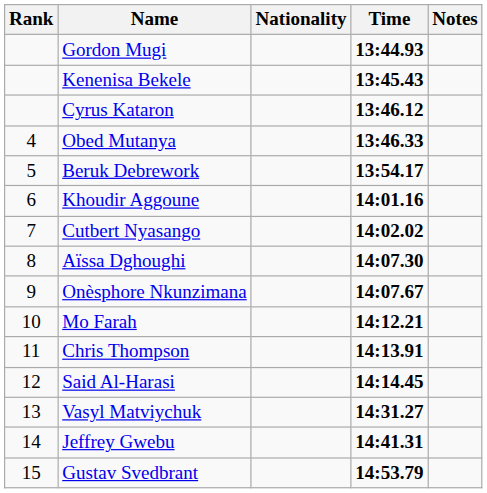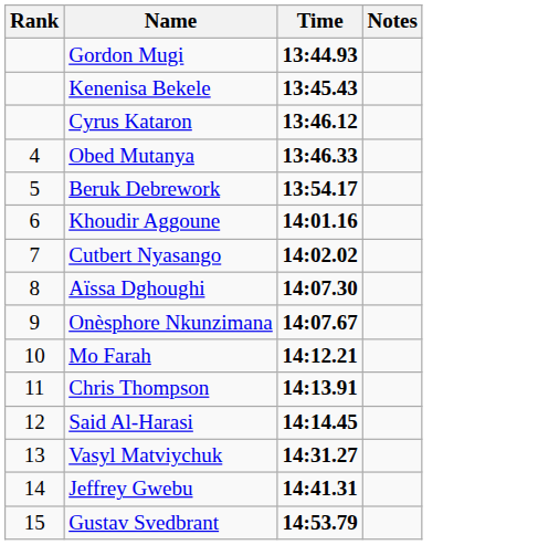 <table class="wikitable sortable" style="text-align:center">
 <tr>
 <th>Rank</th>
 <th>Name</th>
-<th>Nationality</th>
 <th>Time</th>
 <th>Notes</th>
 </tr>
 <tr>
 <td></td>
 <td align=left><a href='#'>Gordon Mugi</a></td>
-<td align=left></td>
 <td><strong>13:44.93</strong></td>
 <td></td>
 </tr>
 <tr>
 <td></td>
 <td align=left><a href='#'>Kenenisa Bekele</a></td>
-<td align=left></td>
 <td><strong>13:45.43</strong></td>
 <td></td>
 </tr>
 <tr>
 <td></td>
 <td align=left><a href='#'>Cyrus Kataron</a></td>
-<td align=left></td>
 <td><strong>13:46.12</strong></td>
 <td></td>
 </tr>
 <tr>
 <td>4</td>
 <td align=left><a href='#'>Obed Mutanya</a></td>
-<td align=left></td>
 <td><strong>13:46.33</strong></td>
 <td></td>
 </tr>
 <tr>
 <td>5</td>
 <td align=left><a href='#'>Beruk Debrework</a></td>
-<td align=left></td>
 <td><strong>13:54.17</strong></td>
 <td></td>
 </tr>
 <tr>
 <td>6</td>
 <td align=left><a href='#'>Khoudir Aggoune</a></td>
-<td align=left></td>
 <td><strong>14:01.16</strong></td>
 <td></td>
 </tr>
 <tr>
 <td>7</td>
 <td align=left><a href='#'>Cutbert Nyasango</a></td>
-<td align=left></td>
 <td><strong>14:02.02</strong></td>
 <td></td>
 </tr>
 <tr>
 <td>8</td>
 <td align=left><a href='#'>Aïssa Dghoughi</a></td>
-<td align=left></td>
 <td><strong>14:07.30</strong></td>
 <td></td>
 </tr>
 <tr>
 <td>9</td>
 <td align=left><a href='#'>Onèsphore Nkunzimana</a></td>
-<td align=left></td>
 <td><strong>14:07.67</strong></td>
 <td></td>
 </tr>
 <tr>
 <td>10</td>
 <td align=left><a href='#'>Mo Farah</a></td>
-<td align=left></td>
 <td><strong>14:12.21</strong></td>
 <td></td>
 </tr>
 <tr>
 <td>11</td>
 <td align=left><a href='#'>Chris Thompson</a></td>
-<td align=left></td>
 <td><strong>14:13.91</strong></td>
 <td></td>
 </tr>
 <tr>
 <td>12</td>
 <td align=left><a href='#'>Said Al-Harasi</a></td>
-<td align=left></td>
 <td><strong>14:14.45</strong></td>
 <td></td>
 </tr>
 <tr>
 <td>13</td>
 <td align=left><a href='#'>Vasyl Matviychuk</a></td>
-<td align=left></td>
 <td><strong>14:31.27</strong></td>
 <td></td>
 </tr>
 <tr>
 <td>14</td>
 <td align=left><a href='#'>Jeffrey Gwebu</a></td>
-<td align=left></td>
 <td><strong>14:41.31</strong></td>
 <td></td>
 </tr>
 <tr>
 <td>15</td>
 <td align=left><a href='#'>Gustav Svedbrant</a></td>
-<td align=left></td>
 <td><strong>14:53.79</strong></td>
 <td></td>
 </tr>
 </table>
